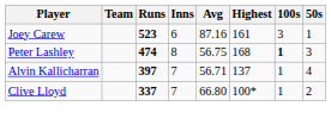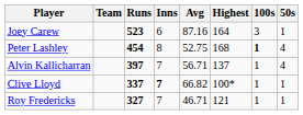 <table class="wikitable">
 <tr>
 <th>Player</th>
 <th>Team</th>
 <th>Runs</th>
 <th>Inns</th>
 <th>Avg</th>
 <th>Highest</th>
 <th>100s</th>
 <th>50s</th>
 </tr>
 <tr>
 <td><a href='#'>Joey Carew</a></td>
 <td></td>
 <td><strong>523</strong></td>
 <td>6</td>
 <td>87.16</td>
-<td>161</td>
+<td>164</td>
 <td>3</td>
 <td>1</td>
 </tr>
 <tr>
 <td><a href='#'>Peter Lashley</a></td>
 <td></td>
-<td><strong>474</strong></td>
+<td><strong>454</strong></td>
 <td>8</td>
-<td>56.75</td>
+<td>52.75</td>
 <td>168</td>
 <td><strong>1</strong></td>
-<td>3</td>
+<td>4</td>
 </tr>
 <tr>
 <td><a href='#'>Alvin Kallicharran</a></td>
 <td></td>
 <td><strong>397</strong></td>
 <td>7</td>
 <td>56.71</td>
 <td>137</td>
 <td>1</td>
 <td>4</td>
 </tr>
 <tr>
 <td><a href='#'>Clive Lloyd</a></td>
 <td></td>
 <td><strong>337</strong></td>
-<td>7</td>
-<td>66.80</td>
+<td><strong>7</strong></td>
+<td>66.82</td>
 <td>100*</td>
 <td>1</td>
-<td>2</td>
+<td>1</td>
+</tr>
+<tr>
+<td><a href='#'>Roy Fredericks</a></td>
+<td></td>
+<td><strong>327</strong></td>
+<td>7</td>
+<td>46.71</td>
+<td>121</td>
+<td>1</td>
+<td>1</td>
 </tr>
 </table>
